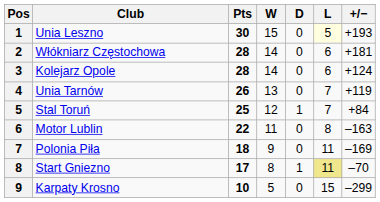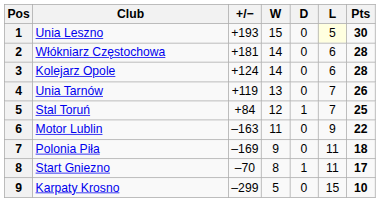 <table class="wikitable">
 <tr>
 <th width=30>Pos</th>
 <th width=250>Club</th>
-<th width=30>Pts</th>
+<th width=30>+/−</th>
 <th width=30>W</th>
 <th width=30>D</th>
 <th width=30>L</th>
-<th width=30>+/−</th>
+<th width=30>Pts</th>
 </tr>
 <tr align=center>
 <th>1</th>
 <td align=left><a href='#'>Unia Leszno</a></td>
-<td><strong>30</strong></td>
+<td>+193</td>
 <td>15</td>
 <td>0</td>
 <td style="background: lightyellow;">5</td>
-<td>+193</td>
+<td><strong>30</strong></td>
 </tr>
 <tr align=center>
 <th>2</th>
 <td align=left><a href='#'>Włókniarz Częstochowa</a></td>
-<td><strong>28</strong></td>
+<td>+181</td>
 <td>14</td>
 <td>0</td>
 <td>6</td>
-<td>+181</td>
+<td><strong>28</strong></td>
 </tr>
 <tr align=center>
 <th>3</th>
 <td align=left><a href='#'>Kolejarz Opole</a></td>
-<td><strong>28</strong></td>
+<td>+124</td>
 <td>14</td>
 <td>0</td>
 <td>6</td>
-<td>+124</td>
+<td><strong>28</strong></td>
 </tr>
 <tr align=center>
 <th>4</th>
 <td align=left><a href='#'>Unia Tarnów</a></td>
-<td><strong>26</strong></td>
+<td>+119</td>
 <td>13</td>
 <td>0</td>
 <td>7</td>
-<td>+119</td>
+<td><strong>26</strong></td>
 </tr>
 <tr align=center>
 <th>5</th>
 <td align=left><a href='#'>Stal Toruń</a></td>
-<td><strong>25</strong></td>
+<td>+84</td>
 <td>12</td>
 <td>1</td>
 <td>7</td>
-<td>+84</td>
+<td><strong>25</strong></td>
 </tr>
 <tr align=center>
 <th>6</th>
 <td align=left><a href='#'>Motor Lublin</a></td>
-<td><strong>22</strong></td>
+<td>–163</td>
 <td>11</td>
 <td>0</td>
-<td>8</td>
-<td>–163</td>
+<td>9</td>
+<td><strong>22</strong></td>
 </tr>
 <tr align=center>
 <th>7</th>
 <td align=left><a href='#'>Polonia Piła</a></td>
-<td><strong>18</strong></td>
+<td>–169</td>
 <td>9</td>
 <td>0</td>
 <td>11</td>
-<td>–169</td>
+<td><strong>18</strong></td>
 </tr>
 <tr align=center>
 <th>8</th>
 <td align=left><a href='#'>Start Gniezno</a></td>
-<td><strong>17</strong></td>
+<td>–70</td>
 <td>8</td>
 <td>1</td>
-<td style="background: khaki;">11</td>
-<td>–70</td>
+<td>11</td>
+<td><strong>17</strong></td>
 </tr>
 <tr align=center>
 <th>9</th>
 <td align=left><a href='#'>Karpaty Krosno</a></td>
-<td><strong>10</strong></td>
+<td>–299</td>
 <td>5</td>
 <td>0</td>
 <td>15</td>
-<td>–299</td>
+<td><strong>10</strong></td>
 </tr>
 </table>
